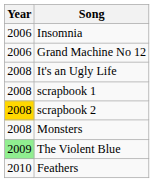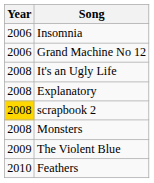 <table class="wikitable">
 <tr>
 <th>Year</th>
 <th>Song</th>
 </tr>
 <tr>
 <td>2006</td>
 <td>Insomnia</td>
 </tr>
 <tr>
 <td>2006</td>
 <td>Grand Machine No 12</td>
 </tr>
 <tr>
 <td>2008</td>
 <td>It's an Ugly Life</td>
 </tr>
 <tr>
 <td>2008</td>
-<td>scrapbook 1</td>
+<td>Explanatory</td>
 </tr>
 <tr>
 <td style="background: gold;">2008</td>
 <td>scrapbook 2</td>
 </tr>
 <tr>
 <td>2008</td>
 <td>Monsters</td>
 </tr>
 <tr>
-<td style="background: lightgreen;">2009</td>
+<td>2009</td>
 <td>The Violent Blue</td>
 </tr>
 <tr>
 <td>2010</td>
 <td>Feathers</td>
 </tr>
 </table>
